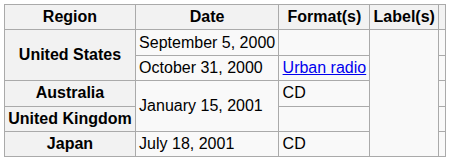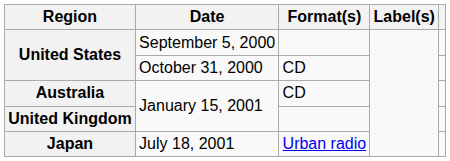 <table class="wikitable plainrowheaders">
 <tr>
 <th scope="col">Region</th>
 <th scope="col">Date</th>
 <th scope="col">Format(s)</th>
 <th scope="col">Label(s)</th>
 <th scope="col"></th>
 </tr>
 <tr>
 <th scope="row" rowspan="2">United States</th>
 <td>September 5, 2000</td>
 <td></td>
 <td rowspan="5"></td>
 <td></td>
 </tr>
 <tr>
 <td>October 31, 2000</td>
-<td><a href='#'>Urban radio</a></td>
+<td>CD</td>
 <td></td>
 </tr>
 <tr>
 <th scope="row">Australia</th>
 <td rowspan="2">January 15, 2001</td>
 <td>CD</td>
 <td></td>
 </tr>
 <tr>
 <th scope="row">United Kingdom</th>
 <td></td>
 <td></td>
 </tr>
 <tr>
 <th scope="row">Japan</th>
 <td>July 18, 2001</td>
-<td>CD</td>
+<td><a href='#'>Urban radio</a></td>
 <td></td>
 </tr>
 </table>
